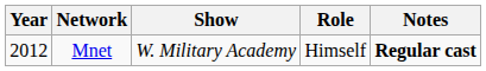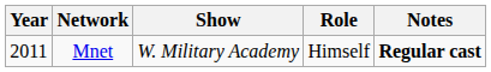 <table class="wikitable">
 <tr>
 <th>Year</th>
 <th>Network</th>
 <th>Show</th>
 <th>Role</th>
 <th>Notes</th>
 </tr>
 <tr>
-<td rowspan="1">2012</td>
+<td rowspan="1">2011</td>
 <td align=center><a href='#'>Mnet</a></td>
 <td align="left"><em>W. Military Academy</em></td>
 <td>Himself</td>
 <td><strong>Regular cast</strong></td>
 </tr>
 <tr>
 </tr>
 </table>
